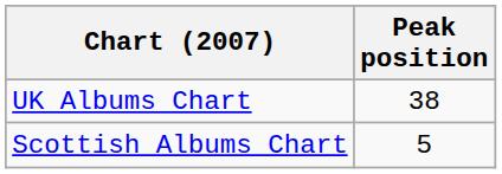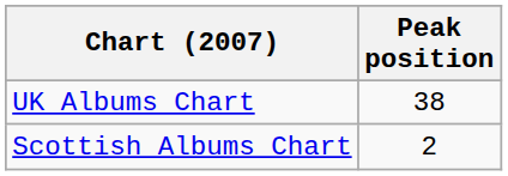 <table class="wikitable sortable">
 <tr>
 <th align="left">Chart (2007)</th>
 <th align="left">Peak<br>position</th>
 </tr>
 <tr>
 <td align="left"><a href='#'>UK Albums Chart</a></td>
 <td style="text-align:center;">38</td>
 </tr>
 <tr>
 <td align="left"><a href='#'>Scottish Albums Chart</a></td>
-<td style="text-align:center;">5</td>
+<td style="text-align:center;">2</td>
 </tr>
 </table>
